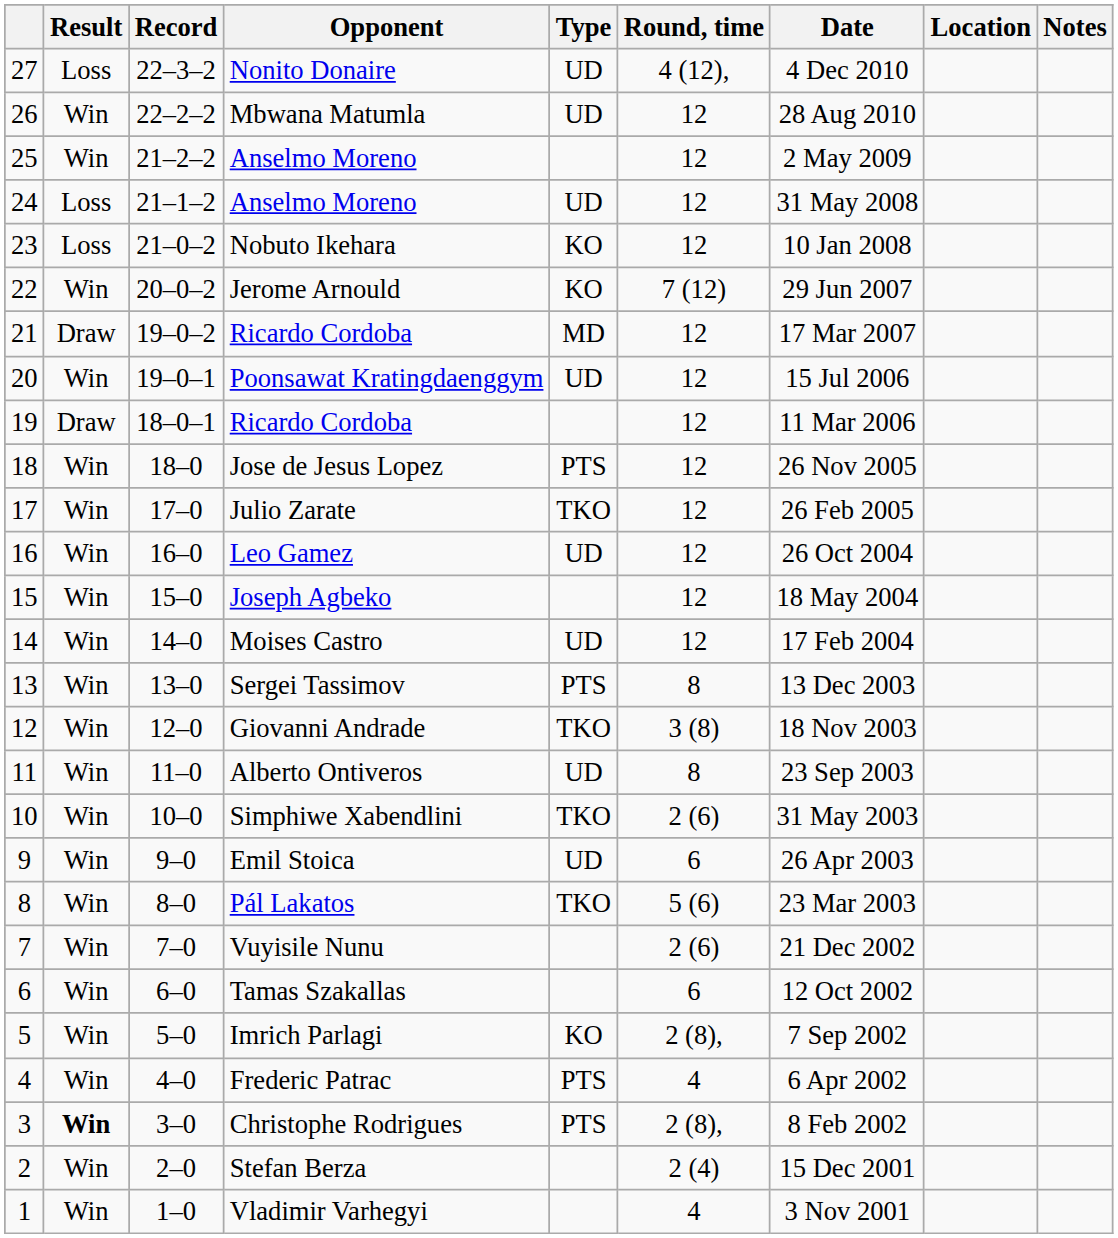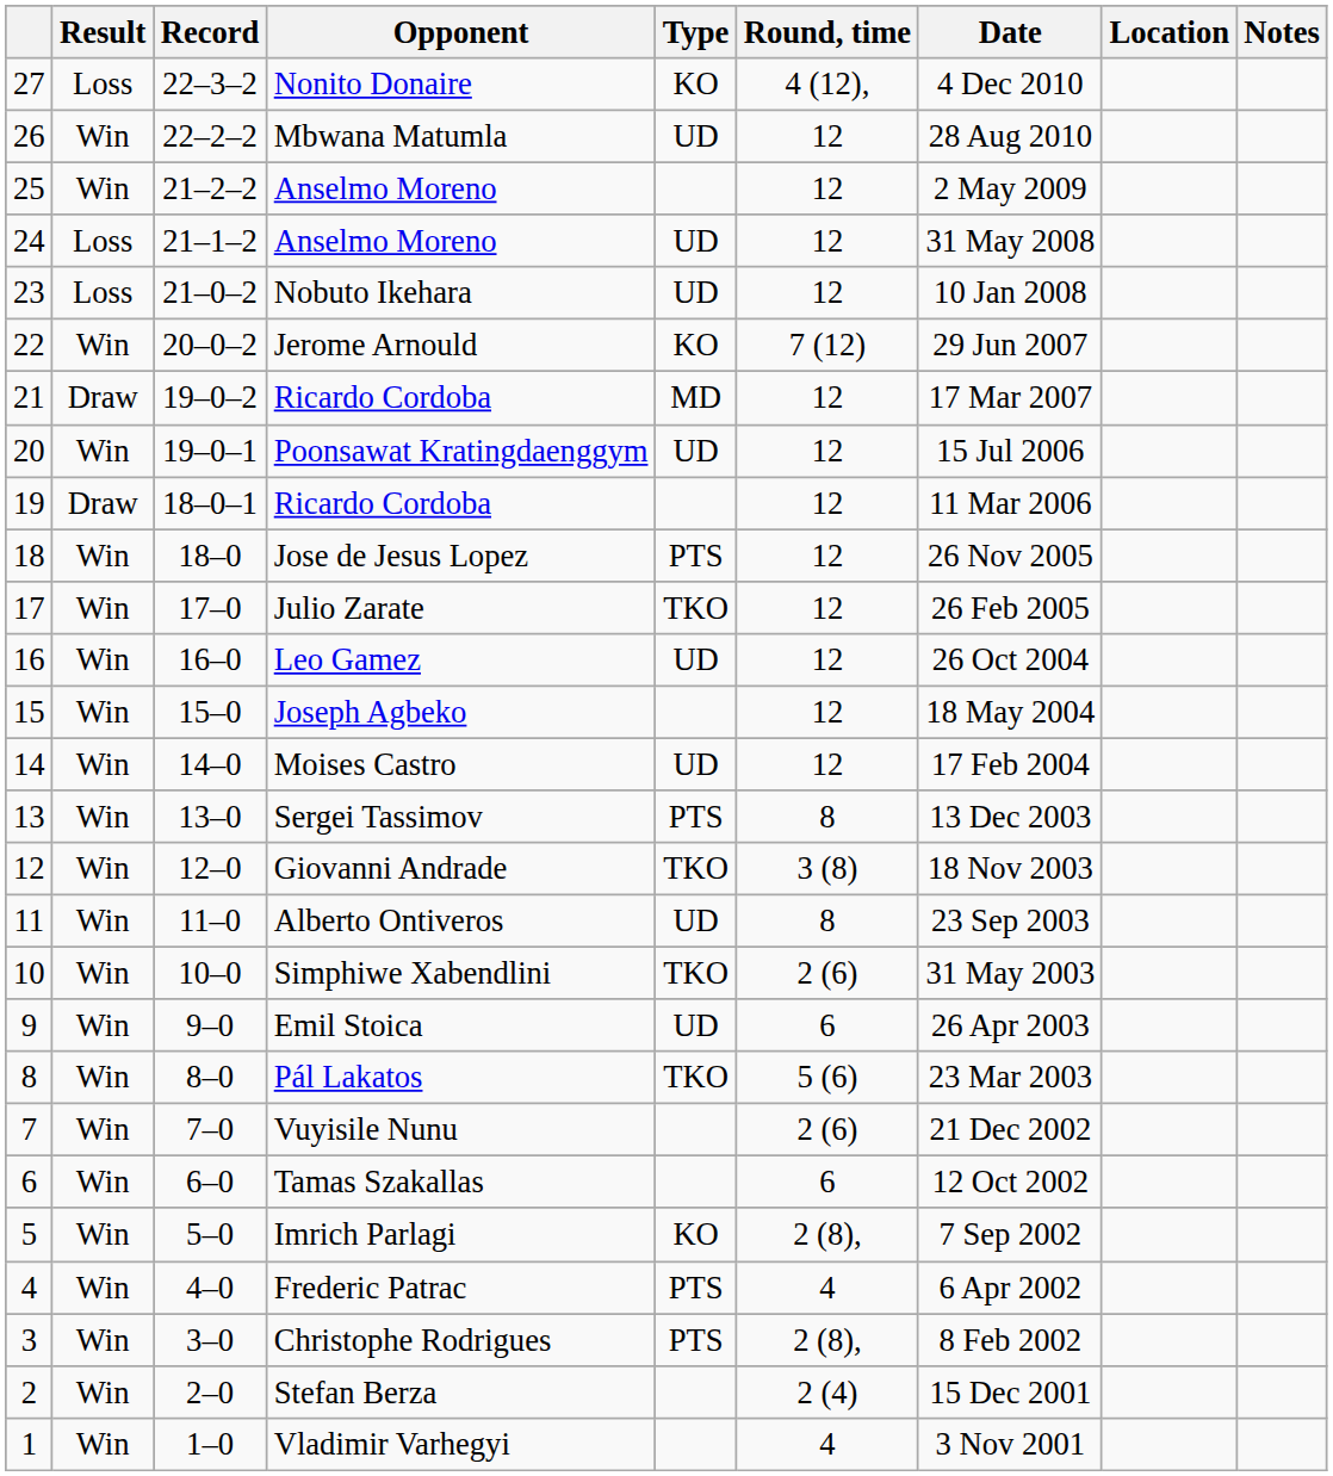 <table class="wikitable" style="text-align:center; font-size:95%">
 <tr>
 <th></th>
 <th>Result</th>
 <th>Record</th>
 <th>Opponent</th>
 <th>Type</th>
 <th>Round, time</th>
 <th>Date</th>
 <th>Location</th>
 <th>Notes</th>
 </tr>
 <tr>
 <td>27</td>
 <td>Loss</td>
 <td>22–3–2</td>
 <td style="text-align:left;"><a href='#'>Nonito Donaire</a></td>
-<td>UD</td>
+<td>KO</td>
 <td>4 (12), </td>
 <td>4 Dec 2010</td>
 <td style="text-align:left;"></td>
 <td style="text-align:left;"></td>
 </tr>
 <tr>
 <td>26</td>
 <td>Win</td>
 <td>22–2–2</td>
 <td style="text-align:left;">Mbwana Matumla</td>
 <td>UD</td>
 <td>12</td>
 <td>28 Aug 2010</td>
 <td style="text-align:left;"></td>
 <td style="text-align:left;"></td>
 </tr>
 <tr>
 <td>25</td>
 <td>Win</td>
 <td>21–2–2</td>
 <td style="text-align:left;"><a href='#'>Anselmo Moreno</a></td>
 <td></td>
 <td>12</td>
 <td>2 May 2009</td>
 <td style="text-align:left;"></td>
 <td style="text-align:left;"></td>
 </tr>
 <tr>
 <td>24</td>
 <td>Loss</td>
 <td>21–1–2</td>
 <td style="text-align:left;"><a href='#'>Anselmo Moreno</a></td>
 <td>UD</td>
 <td>12</td>
 <td>31 May 2008</td>
 <td style="text-align:left;"></td>
 <td style="text-align:left;"></td>
 </tr>
 <tr>
 <td>23</td>
 <td>Loss</td>
 <td>21–0–2</td>
 <td style="text-align:left;">Nobuto Ikehara</td>
-<td>KO</td>
+<td>UD</td>
 <td>12</td>
 <td>10 Jan 2008</td>
 <td style="text-align:left;"></td>
 <td style="text-align:left;"></td>
 </tr>
 <tr>
 <td>22</td>
 <td>Win</td>
 <td>20–0–2</td>
 <td style="text-align:left;">Jerome Arnould</td>
 <td>KO</td>
 <td>7 (12)</td>
 <td>29 Jun 2007</td>
 <td style="text-align:left;"></td>
 <td style="text-align:left;"></td>
 </tr>
 <tr>
 <td>21</td>
 <td>Draw</td>
 <td>19–0–2</td>
 <td style="text-align:left;"><a href='#'>Ricardo Cordoba</a></td>
 <td>MD</td>
 <td>12</td>
 <td>17 Mar 2007</td>
 <td style="text-align:left;"></td>
 <td style="text-align:left;"></td>
 </tr>
 <tr>
 <td>20</td>
 <td>Win</td>
 <td>19–0–1</td>
 <td style="text-align:left;"><a href='#'>Poonsawat Kratingdaenggym</a></td>
 <td>UD</td>
 <td>12</td>
 <td>15 Jul 2006</td>
 <td style="text-align:left;"></td>
 <td style="text-align:left;"></td>
 </tr>
 <tr>
 <td>19</td>
 <td>Draw</td>
 <td>18–0–1</td>
 <td style="text-align:left;"><a href='#'>Ricardo Cordoba</a></td>
 <td></td>
 <td>12</td>
 <td>11 Mar 2006</td>
 <td style="text-align:left;"></td>
 <td style="text-align:left;"></td>
 </tr>
 <tr>
 <td>18</td>
 <td>Win</td>
 <td>18–0</td>
 <td style="text-align:left;">Jose de Jesus Lopez</td>
 <td>PTS</td>
 <td>12</td>
 <td>26 Nov 2005</td>
 <td style="text-align:left;"></td>
 <td style="text-align:left;"></td>
 </tr>
 <tr>
 <td>17</td>
 <td>Win</td>
 <td>17–0</td>
 <td style="text-align:left;">Julio Zarate</td>
 <td>TKO</td>
 <td>12</td>
 <td>26 Feb 2005</td>
 <td style="text-align:left;"></td>
 <td style="text-align:left;"></td>
 </tr>
 <tr>
 <td>16</td>
 <td>Win</td>
 <td>16–0</td>
 <td style="text-align:left;"><a href='#'>Leo Gamez</a></td>
 <td>UD</td>
 <td>12</td>
 <td>26 Oct 2004</td>
 <td style="text-align:left;"></td>
 <td style="text-align:left;"></td>
 </tr>
 <tr>
 <td>15</td>
 <td>Win</td>
 <td>15–0</td>
 <td style="text-align:left;"><a href='#'>Joseph Agbeko</a></td>
 <td></td>
 <td>12</td>
 <td>18 May 2004</td>
 <td style="text-align:left;"></td>
 <td style="text-align:left;"></td>
 </tr>
 <tr>
 <td>14</td>
 <td>Win</td>
 <td>14–0</td>
 <td style="text-align:left;">Moises Castro</td>
 <td>UD</td>
 <td>12</td>
 <td>17 Feb 2004</td>
 <td style="text-align:left;"></td>
 <td style="text-align:left;"></td>
 </tr>
 <tr>
 <td>13</td>
 <td>Win</td>
 <td>13–0</td>
 <td style="text-align:left;">Sergei Tassimov</td>
 <td>PTS</td>
 <td>8</td>
 <td>13 Dec 2003</td>
 <td style="text-align:left;"></td>
 <td></td>
 </tr>
 <tr>
 <td>12</td>
 <td>Win</td>
 <td>12–0</td>
 <td style="text-align:left;">Giovanni Andrade</td>
 <td>TKO</td>
 <td>3 (8)</td>
 <td>18 Nov 2003</td>
 <td style="text-align:left;"></td>
 <td></td>
 </tr>
 <tr>
 <td>11</td>
 <td>Win</td>
 <td>11–0</td>
 <td style="text-align:left;">Alberto Ontiveros</td>
 <td>UD</td>
 <td>8</td>
 <td>23 Sep 2003</td>
 <td style="text-align:left;"></td>
 <td></td>
 </tr>
 <tr>
 <td>10</td>
 <td>Win</td>
 <td>10–0</td>
 <td style="text-align:left;">Simphiwe Xabendlini</td>
 <td>TKO</td>
 <td>2 (6)</td>
 <td>31 May 2003</td>
 <td style="text-align:left;"></td>
 <td></td>
 </tr>
 <tr>
 <td>9</td>
 <td>Win</td>
 <td>9–0</td>
 <td style="text-align:left;">Emil Stoica</td>
 <td>UD</td>
 <td>6</td>
 <td>26 Apr 2003</td>
 <td style="text-align:left;"></td>
 <td></td>
 </tr>
 <tr>
 <td>8</td>
 <td>Win</td>
 <td>8–0</td>
 <td style="text-align:left;"><a href='#'>Pál Lakatos</a></td>
 <td>TKO</td>
 <td>5 (6)</td>
 <td>23 Mar 2003</td>
 <td style="text-align:left;"></td>
 <td></td>
 </tr>
 <tr>
 <td>7</td>
 <td>Win</td>
 <td>7–0</td>
 <td style="text-align:left;">Vuyisile Nunu</td>
 <td></td>
 <td>2 (6)</td>
 <td>21 Dec 2002</td>
 <td style="text-align:left;"></td>
 <td></td>
 </tr>
 <tr>
 <td>6</td>
 <td>Win</td>
 <td>6–0</td>
 <td style="text-align:left;">Tamas Szakallas</td>
 <td></td>
 <td>6</td>
 <td>12 Oct 2002</td>
 <td style="text-align:left;"></td>
 <td></td>
 </tr>
 <tr>
 <td>5</td>
 <td>Win</td>
 <td>5–0</td>
 <td style="text-align:left;">Imrich Parlagi</td>
 <td>KO</td>
 <td>2 (8), </td>
 <td>7 Sep 2002</td>
 <td style="text-align:left;"></td>
 <td></td>
 </tr>
 <tr>
 <td>4</td>
 <td>Win</td>
 <td>4–0</td>
 <td style="text-align:left;">Frederic Patrac</td>
 <td>PTS</td>
 <td>4</td>
 <td>6 Apr 2002</td>
 <td style="text-align:left;"></td>
 <td></td>
 </tr>
 <tr>
 <td>3</td>
-<td><strong>Win</strong></td>
+<td>Win</td>
 <td>3–0</td>
 <td style="text-align:left;">Christophe Rodrigues</td>
 <td>PTS</td>
 <td>2 (8), </td>
 <td>8 Feb 2002</td>
 <td style="text-align:left;"></td>
 <td></td>
 </tr>
 <tr>
 <td>2</td>
 <td>Win</td>
 <td>2–0</td>
 <td style="text-align:left;">Stefan Berza</td>
 <td></td>
 <td>2 (4)</td>
 <td>15 Dec 2001</td>
 <td style="text-align:left;"></td>
 <td></td>
 </tr>
 <tr>
 <td>1</td>
 <td>Win</td>
 <td>1–0</td>
 <td style="text-align:left;">Vladimir Varhegyi</td>
 <td></td>
 <td>4</td>
 <td>3 Nov 2001</td>
 <td style="text-align:left;"></td>
 <td></td>
 </tr>
 </table>
